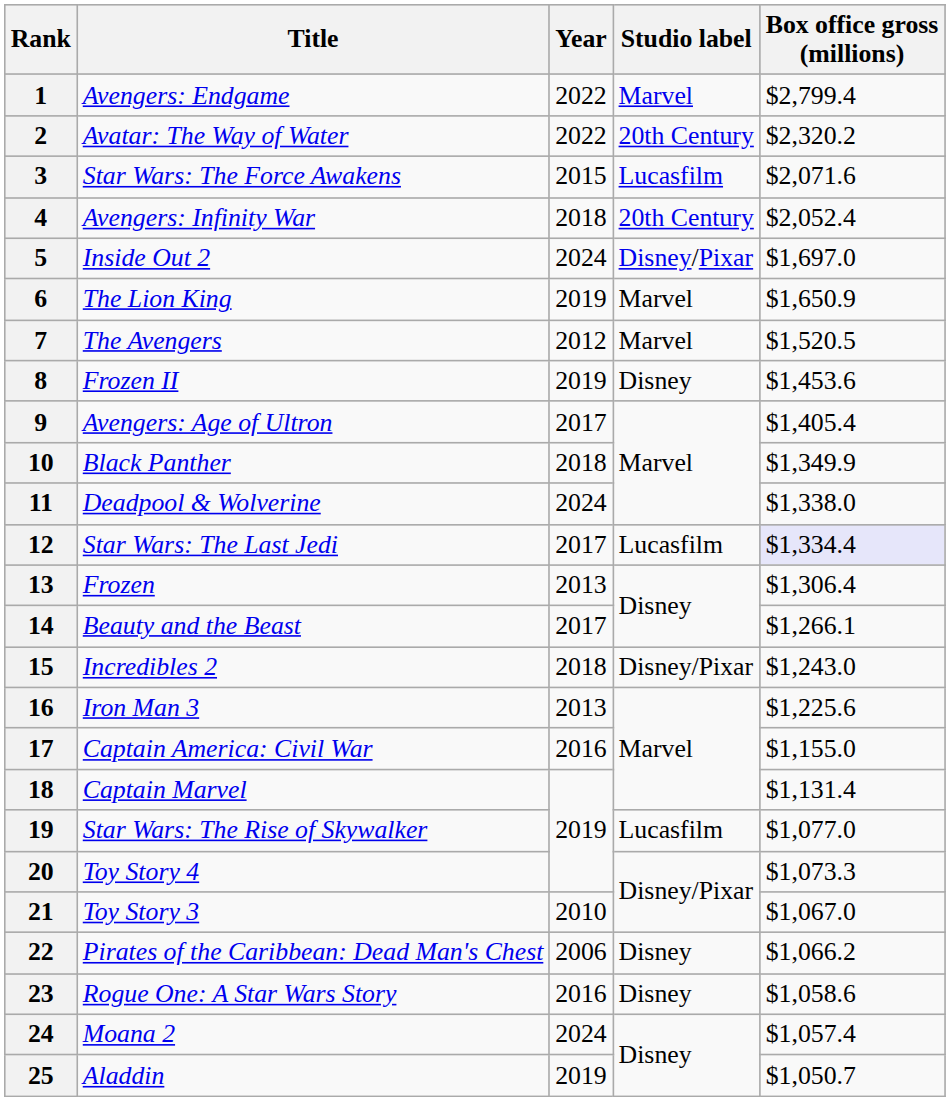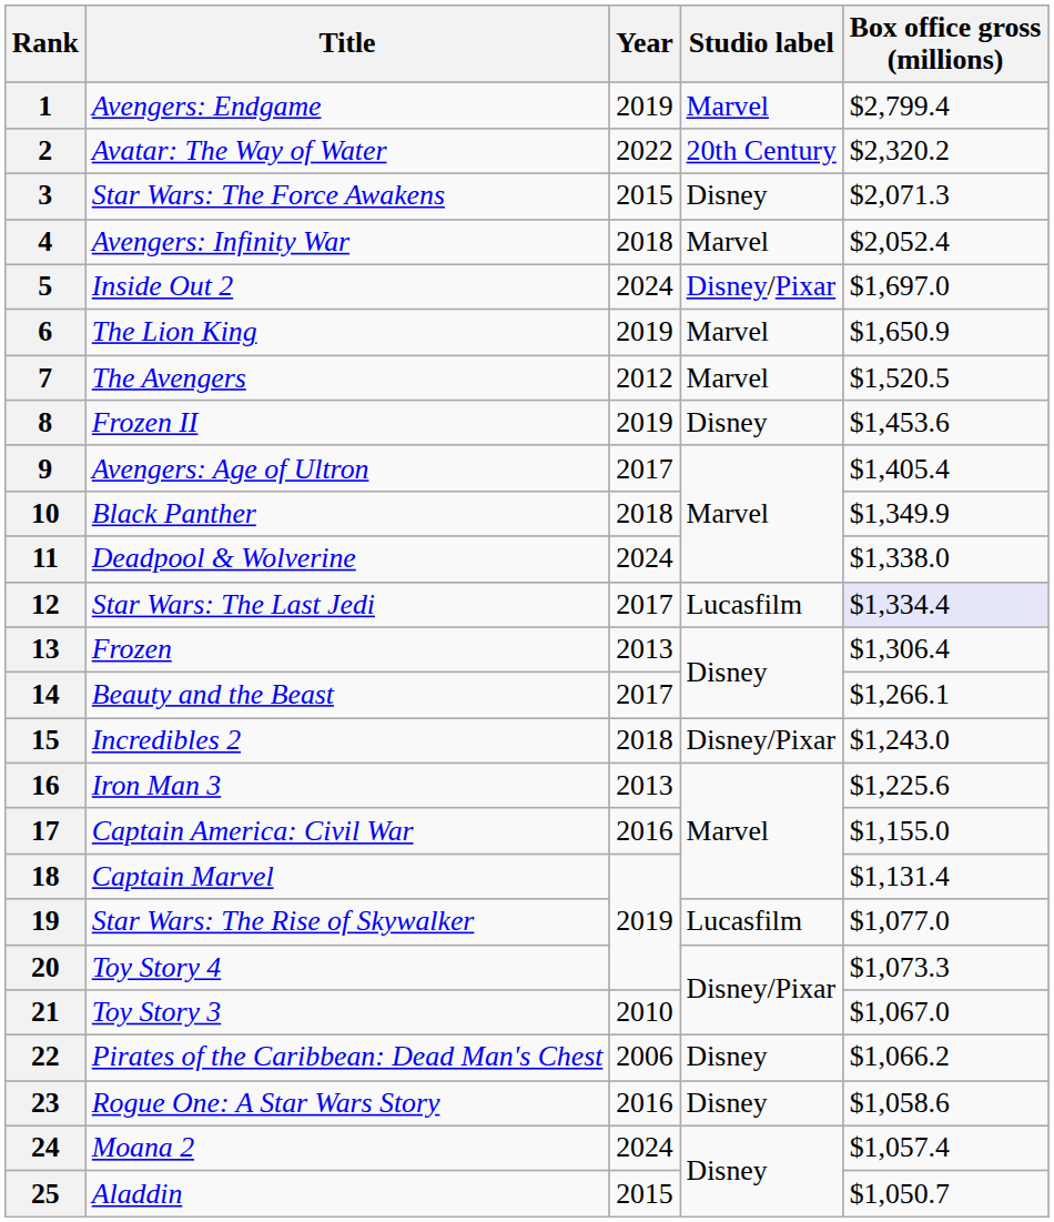 <table class="wikitable sortable">
 <tr>
 <th scope="col">Rank</th>
 <th scope="col">Title</th>
 <th scope="col">Year</th>
 <th scope="col">Studio label</th>
 <th scope="col">Box office gross<br>(millions)</th>
 </tr>
 <tr>
 <th scope="row">1</th>
 <td><em><a href='#'>Avengers: Endgame</a></em></td>
-<td>2022</td>
+<td>2019</td>
 <td><a href='#'>Marvel</a></td>
 <td>$2,799.4</td>
 </tr>
 <tr>
 <th scope="row">2</th>
 <td><em><a href='#'>Avatar: The Way of Water</a></em></td>
 <td>2022</td>
 <td><a href='#'>20th Century</a></td>
 <td>$2,320.2</td>
 </tr>
 <tr>
 <th scope="row">3</th>
 <td><em><a href='#'>Star Wars: The Force Awakens</a></em></td>
 <td>2015</td>
-<td><a href='#'>Lucasfilm</a></td>
-<td>$2,071.6</td>
+<td>Disney</td>
+<td>$2,071.3</td>
 </tr>
 <tr>
 <th scope="row">4</th>
 <td><em><a href='#'>Avengers: Infinity War</a></em></td>
 <td>2018</td>
-<td><a href='#'>20th Century</a></td>
+<td>Marvel</td>
 <td>$2,052.4</td>
 </tr>
 <tr>
 <th scope="row">5</th>
 <td><em><a href='#'>Inside Out 2</a></em></td>
 <td>2024</td>
 <td><a href='#'>Disney</a>/<a href='#'>Pixar</a></td>
 <td>$1,697.0</td>
 </tr>
 <tr>
 <th scope="row">6</th>
 <td><em><a href='#'>The Lion King</a></em></td>
 <td>2019</td>
 <td>Marvel</td>
 <td>$1,650.9</td>
 </tr>
 <tr>
 <th scope="row">7</th>
 <td><em><a href='#'>The Avengers</a></em></td>
 <td>2012</td>
 <td>Marvel</td>
 <td>$1,520.5</td>
 </tr>
 <tr>
 <th scope="row">8</th>
 <td><em><a href='#'>Frozen II</a></em></td>
 <td>2019</td>
 <td>Disney</td>
 <td>$1,453.6</td>
 </tr>
 <tr>
 <th scope="row">9</th>
 <td><em><a href='#'>Avengers: Age of Ultron</a></em></td>
 <td>2017</td>
 <td rowspan="3">Marvel</td>
 <td>$1,405.4</td>
 </tr>
 <tr>
 <th scope="row">10</th>
 <td><em><a href='#'>Black Panther</a></em></td>
 <td>2018</td>
 <td>$1,349.9</td>
 </tr>
 <tr>
 <th scope="row">11</th>
 <td><em><a href='#'>Deadpool & Wolverine</a></em></td>
 <td>2024</td>
 <td>$1,338.0</td>
 </tr>
 <tr>
 <th scope="row">12</th>
 <td><em><a href='#'>Star Wars: The Last Jedi</a></em></td>
 <td>2017</td>
 <td>Lucasfilm</td>
 <td style="background: lavender;">$1,334.4</td>
 </tr>
 <tr>
 <th scope="row">13</th>
 <td><em><a href='#'>Frozen</a></em></td>
 <td>2013</td>
 <td rowspan="2">Disney</td>
 <td>$1,306.4</td>
 </tr>
 <tr>
 <th scope="row">14</th>
 <td><em><a href='#'>Beauty and the Beast</a></em></td>
 <td>2017</td>
 <td>$1,266.1</td>
 </tr>
 <tr>
 <th scope="row">15</th>
 <td><em><a href='#'>Incredibles 2</a></em></td>
 <td>2018</td>
 <td>Disney/Pixar</td>
 <td>$1,243.0</td>
 </tr>
 <tr>
 <th scope="row">16</th>
 <td><em><a href='#'>Iron Man 3</a></em></td>
 <td>2013</td>
 <td rowspan="3">Marvel</td>
 <td>$1,225.6</td>
 </tr>
 <tr>
 <th scope="row">17</th>
 <td><em><a href='#'>Captain America: Civil War</a></em></td>
 <td>2016</td>
 <td>$1,155.0</td>
 </tr>
 <tr>
 <th scope="row">18</th>
 <td><em><a href='#'>Captain Marvel</a></em></td>
 <td rowspan="3">2019</td>
 <td>$1,131.4</td>
 </tr>
 <tr>
 <th scope="row">19</th>
 <td><em><a href='#'>Star Wars: The Rise of Skywalker</a></em></td>
 <td>Lucasfilm</td>
 <td>$1,077.0</td>
 </tr>
 <tr>
 <th scope="row">20</th>
 <td><em><a href='#'>Toy Story 4</a></em></td>
 <td rowspan="2">Disney/Pixar</td>
 <td>$1,073.3</td>
 </tr>
 <tr>
 <th scope="row">21</th>
 <td><em><a href='#'>Toy Story 3</a></em></td>
 <td>2010</td>
 <td>$1,067.0</td>
 </tr>
 <tr>
 <th scope="row">22</th>
 <td><em><a href='#'>Pirates of the Caribbean: Dead Man's Chest</a></em></td>
 <td>2006</td>
 <td>Disney</td>
 <td>$1,066.2</td>
 </tr>
 <tr>
 <th scope="row">23</th>
 <td><em><a href='#'>Rogue One: A Star Wars Story</a></em></td>
 <td>2016</td>
 <td>Disney</td>
 <td>$1,058.6</td>
 </tr>
 <tr>
 <th scope="row">24</th>
 <td><em><a href='#'>Moana 2</a></em></td>
 <td>2024</td>
 <td rowspan="2">Disney</td>
 <td>$1,057.4</td>
 </tr>
 <tr>
 <th scope="row">25</th>
 <td><em><a href='#'>Aladdin</a></em></td>
-<td>2019</td>
+<td>2015</td>
 <td>$1,050.7</td>
 </tr>
 </table>
